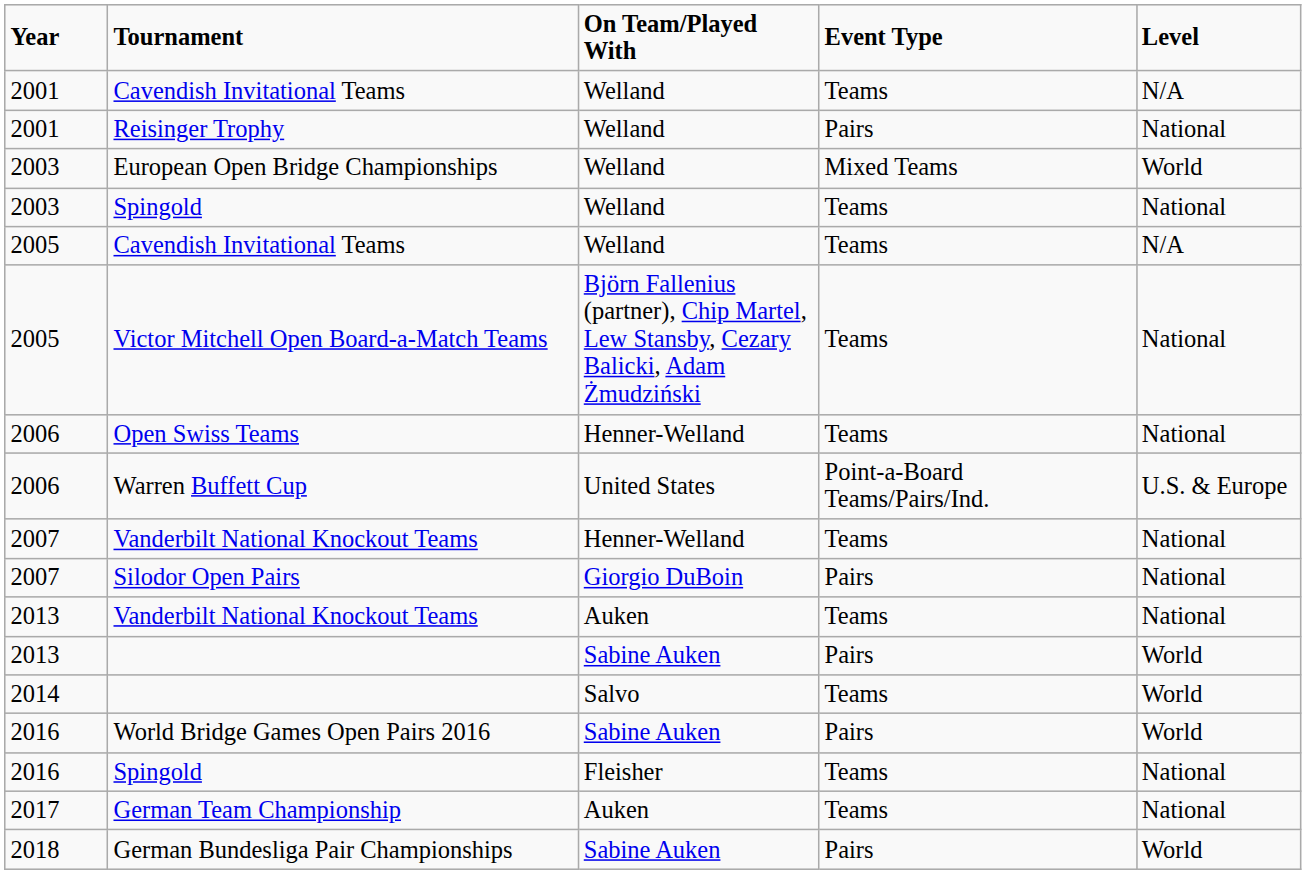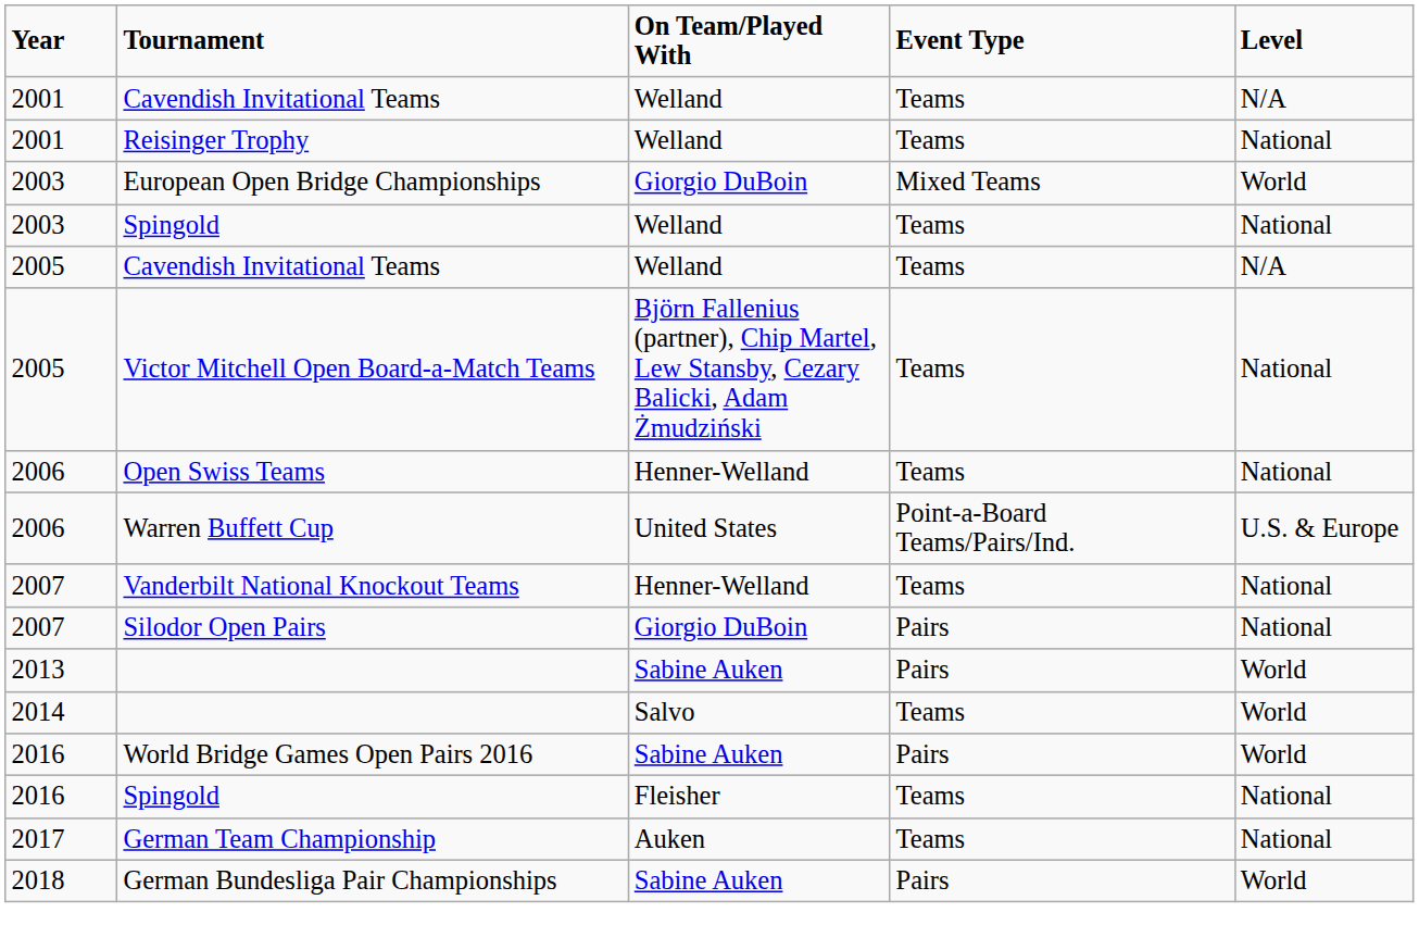 <table class="wikitable">
 <tr>
 <td width="60"><strong>Year</strong></td>
 <td width="300"><strong>Tournament</strong></td>
 <td width="150"><strong>On Team/Played With</strong></td>
 <td width="200"><strong>Event Type</strong></td>
 <td width="100"><strong>Level</strong></td>
 </tr>
 <tr>
 <td>2001</td>
 <td><a href='#'>Cavendish Invitational</a> Teams</td>
 <td>Welland</td>
 <td>Teams</td>
 <td>N/A</td>
 </tr>
 <tr>
 <td>2001</td>
 <td><a href='#'>Reisinger Trophy</a></td>
 <td>Welland</td>
-<td>Pairs</td>
+<td>Teams</td>
 <td>National</td>
 </tr>
 <tr>
 <td>2003</td>
 <td>European Open Bridge Championships</td>
-<td>Welland</td>
+<td><a href='#'>Giorgio DuBoin</a> </td>
 <td>Mixed Teams</td>
 <td>World</td>
 </tr>
 <tr>
 <td>2003</td>
 <td><a href='#'>Spingold</a></td>
 <td>Welland</td>
 <td>Teams</td>
 <td>National</td>
 </tr>
 <tr>
 <td>2005</td>
 <td><a href='#'>Cavendish Invitational</a> Teams</td>
 <td>Welland</td>
 <td>Teams</td>
 <td>N/A</td>
 </tr>
 <tr>
 <td>2005</td>
 <td><a href='#'>Victor Mitchell Open Board-a-Match Teams</a></td>
 <td><a href='#'>Björn Fallenius</a> (partner), <a href='#'>Chip Martel</a>, <a href='#'>Lew Stansby</a>, <a href='#'>Cezary Balicki</a>, <a href='#'>Adam Żmudziński</a></td>
 <td>Teams</td>
 <td>National</td>
 </tr>
 <tr>
 <td>2006</td>
 <td><a href='#'>Open Swiss Teams</a></td>
 <td>Henner-Welland</td>
 <td>Teams</td>
 <td>National</td>
 </tr>
 <tr>
 <td>2006</td>
 <td>Warren <a href='#'>Buffett Cup</a></td>
 <td>United States </td>
 <td>Point-a-Board Teams/Pairs/Ind.</td>
 <td>U.S. & Europe</td>
 </tr>
 <tr>
 <td>2007</td>
 <td><a href='#'>Vanderbilt National Knockout Teams</a></td>
 <td>Henner-Welland</td>
 <td>Teams</td>
 <td>National</td>
 </tr>
 <tr>
 <td>2007</td>
 <td><a href='#'>Silodor Open Pairs</a></td>
 <td><a href='#'>Giorgio DuBoin</a> </td>
 <td>Pairs</td>
 <td>National</td>
 </tr>
 <tr>
 <td>2013</td>
-<td><a href='#'>Vanderbilt National Knockout Teams</a></td>
-<td>Auken</td>
-<td>Teams</td>
-<td>National</td>
-</tr>
-<tr>
-<td>2013</td>
 <td></td>
 <td><a href='#'>Sabine Auken</a></td>
 <td>Pairs</td>
 <td>World</td>
 </tr>
 <tr>
 <td>2014</td>
 <td></td>
 <td>Salvo</td>
 <td>Teams</td>
 <td>World</td>
 </tr>
 <tr>
 <td>2016</td>
 <td>World Bridge Games Open Pairs 2016</td>
 <td><a href='#'>Sabine Auken</a></td>
 <td>Pairs</td>
 <td>World</td>
 </tr>
 <tr>
 <td>2016</td>
 <td><a href='#'>Spingold</a></td>
 <td>Fleisher</td>
 <td>Teams</td>
 <td>National</td>
 </tr>
 <tr>
 <td>2017</td>
 <td><a href='#'>German Team Championship</a></td>
 <td>Auken</td>
 <td>Teams</td>
 <td>National</td>
 </tr>
 <tr>
 <td>2018</td>
 <td>German Bundesliga Pair Championships</td>
 <td><a href='#'>Sabine Auken</a></td>
 <td>Pairs</td>
 <td>World</td>
 </tr>
 </table>
